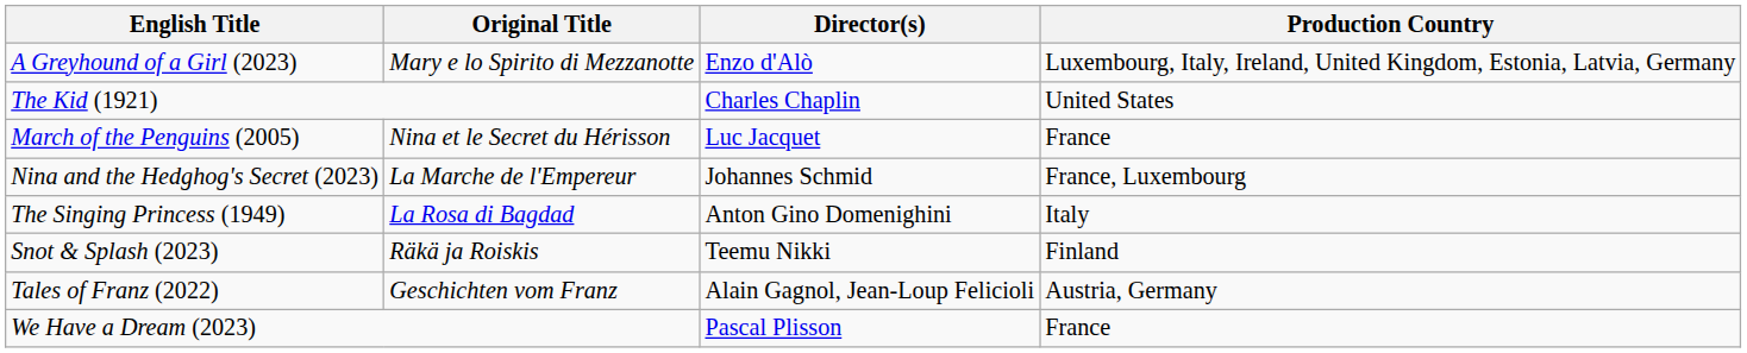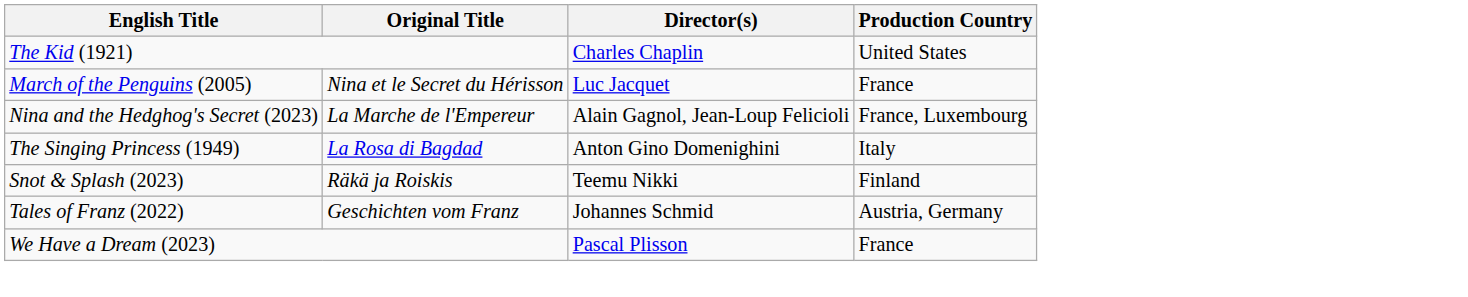 <table class="wikitable">
 <tr>
 <th>English Title</th>
 <th>Original Title</th>
 <th>Director(s)</th>
 <th>Production Country</th>
-</tr>
-<tr>
-<td><em><a href='#'>A Greyhound of a Girl</a></em> (2023)</td>
-<td><em>Mary e lo Spirito di Mezzanotte</em></td>
-<td><a href='#'>Enzo d'Alò</a></td>
-<td>Luxembourg, Italy, Ireland, United Kingdom, Estonia, Latvia, Germany</td>
 </tr>
 <tr>
 <td colspan="2"><em><a href='#'>The Kid</a></em> (1921)</td>
 <td><a href='#'>Charles Chaplin</a></td>
 <td>United States</td>
 </tr>
 <tr>
 <td><em><a href='#'>March of the Penguins</a></em> (2005)</td>
 <td><em>Nina et le Secret du Hérisson</em></td>
 <td><a href='#'>Luc Jacquet</a></td>
 <td>France</td>
 </tr>
 <tr>
 <td><em>Nina and the Hedghog's Secret</em> (2023)</td>
 <td><em>La Marche de l'Empereur</em></td>
-<td>Johannes Schmid</td>
+<td>Alain Gagnol, Jean-Loup Felicioli</td>
 <td>France, Luxembourg</td>
 </tr>
 <tr>
 <td><em>The Singing Princess</em> (1949)</td>
 <td><em><a href='#'>La Rosa di Bagdad</a></em></td>
 <td>Anton Gino Domenighini</td>
 <td>Italy</td>
 </tr>
 <tr>
 <td><em>Snot & Splash</em> (2023)</td>
 <td><em>Räkä ja Roiskis</em></td>
 <td>Teemu Nikki</td>
 <td>Finland</td>
 </tr>
 <tr>
 <td><em>Tales of Franz</em> (2022)</td>
 <td><em>Geschichten vom Franz</em></td>
-<td>Alain Gagnol, Jean-Loup Felicioli</td>
+<td>Johannes Schmid</td>
 <td>Austria, Germany</td>
 </tr>
 <tr>
 <td colspan="2"><em>We Have a Dream</em> (2023)</td>
 <td><a href='#'>Pascal Plisson</a></td>
 <td>France</td>
 </tr>
 </table>
